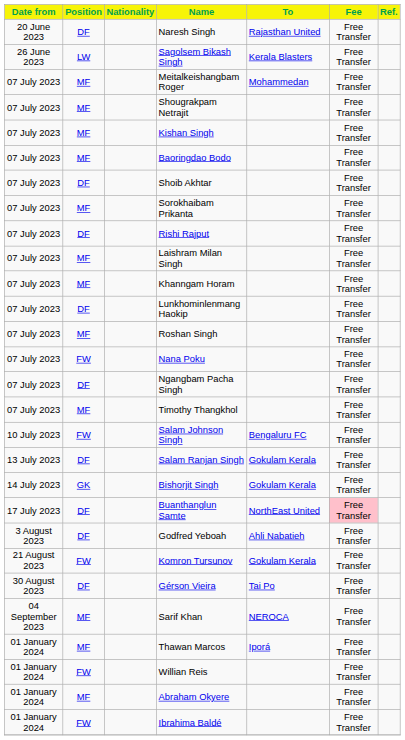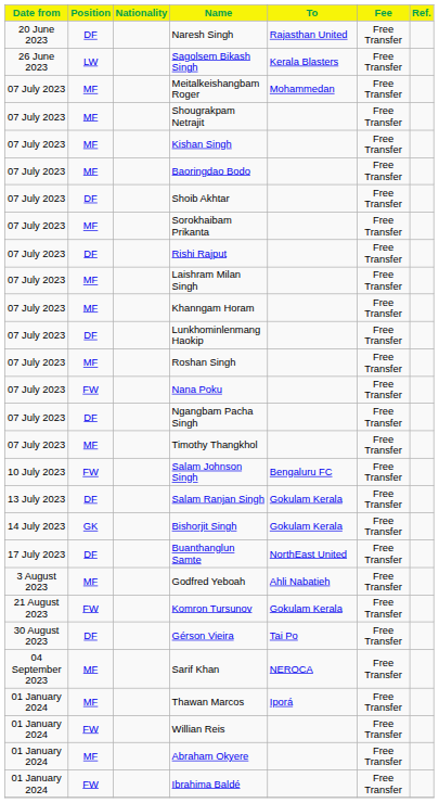 <table class="wikitable"  style="text-align:center; font-size:90%; ">
 <tr>
 <th style="background:#F7F408; color:#00A050; width:120px;">Date from</th>
 <th style="background:#F7F408; color:#00A050; width:50px;">Position</th>
 <th style="background:#F7F408; color:#00A050; width:50px;">Nationality</th>
 <th style="background:#F7F408; color:#00A050; width:150px;">Name</th>
 <th style="background:#F7F408; color:#00A050; width:200px;">To</th>
 <th style="background:#F7F408; color:#00A050; width:110px;">Fee</th>
 <th style="background:#F7F408; color:#00A050; width:25px;">Ref.</th>
 </tr>
 <tr>
 <td>20 June 2023</td>
 <td style="text-align:center;"><a href='#'>DF</a></td>
 <td style="text-align:center;"></td>
 <td style="text-align:left;">Naresh Singh</td>
 <td style="text-align:left;"><a href='#'>Rajasthan United</a></td>
 <td>Free Transfer</td>
 <td></td>
 </tr>
 <tr>
 <td>26 June 2023</td>
 <td style="text-align:center;"><a href='#'>LW</a></td>
 <td style="text-align:center;"></td>
 <td style="text-align:left;"><a href='#'>Sagolsem Bikash Singh</a></td>
 <td style="text-align:left;"><a href='#'>Kerala Blasters</a></td>
 <td>Free Transfer</td>
 <td></td>
 </tr>
 <tr>
 <td>07 July 2023</td>
 <td style="text-align:center;"><a href='#'>MF</a></td>
 <td style="text-align:center;"></td>
 <td style="text-align:left;">Meitalkeishangbam Roger</td>
 <td style="text-align:left;"><a href='#'>Mohammedan</a></td>
 <td>Free Transfer</td>
 <td></td>
 </tr>
 <tr>
 <td>07 July 2023</td>
 <td style="text-align:center;"><a href='#'>MF</a></td>
 <td style="text-align:center;"></td>
 <td style="text-align:left;">Shougrakpam Netrajit</td>
 <td style="text-align:left;"></td>
 <td>Free Transfer</td>
 <td></td>
 </tr>
 <tr>
 <td>07 July 2023</td>
 <td style="text-align:center;"><a href='#'>MF</a></td>
 <td style="text-align:center;"></td>
 <td style="text-align:left;"><a href='#'>Kishan Singh</a></td>
 <td style="text-align:left;"></td>
 <td>Free Transfer</td>
 <td></td>
 </tr>
 <tr>
 <td>07 July 2023</td>
 <td style="text-align:center;"><a href='#'>MF</a></td>
 <td style="text-align:center;"></td>
 <td style="text-align:left;"><a href='#'>Baoringdao Bodo</a></td>
 <td style="text-align:left;"></td>
 <td>Free Transfer</td>
 <td></td>
 </tr>
 <tr>
 <td>07 July 2023</td>
 <td style="text-align:center;"><a href='#'>DF</a></td>
 <td style="text-align:center;"></td>
 <td style="text-align:left;">Shoib Akhtar</td>
 <td style="text-align:left;"></td>
 <td>Free Transfer</td>
 <td></td>
 </tr>
 <tr>
 <td>07 July 2023</td>
 <td style="text-align:center;"><a href='#'>MF</a></td>
 <td style="text-align:center;"></td>
 <td style="text-align:left;">Sorokhaibam Prikanta</td>
 <td style="text-align:left;"></td>
 <td>Free Transfer</td>
 <td></td>
 </tr>
 <tr>
 <td>07 July 2023</td>
 <td style="text-align:center;"><a href='#'>DF</a></td>
 <td style="text-align:center;"></td>
 <td style="text-align:left;"><a href='#'>Rishi Rajput</a></td>
 <td style="text-align:left;"></td>
 <td>Free Transfer</td>
 <td></td>
 </tr>
 <tr>
 <td>07 July 2023</td>
 <td style="text-align:center;"><a href='#'>MF</a></td>
 <td style="text-align:center;"></td>
 <td style="text-align:left;">Laishram Milan Singh</td>
 <td style="text-align:left;"></td>
 <td>Free Transfer</td>
 <td></td>
 </tr>
 <tr>
 <td>07 July 2023</td>
 <td style="text-align:center;"><a href='#'>MF</a></td>
 <td style="text-align:center;"></td>
 <td style="text-align:left;">Khanngam Horam</td>
 <td style="text-align:left;"></td>
 <td>Free Transfer</td>
 <td></td>
 </tr>
 <tr>
 <td>07 July 2023</td>
 <td style="text-align:center;"><a href='#'>DF</a></td>
 <td style="text-align:center;"></td>
 <td style="text-align:left;">Lunkhominlenmang Haokip</td>
 <td style="text-align:left;"></td>
 <td>Free Transfer</td>
 <td></td>
 </tr>
 <tr>
 <td>07 July 2023</td>
 <td style="text-align:center;"><a href='#'>MF</a></td>
 <td style="text-align:center;"></td>
 <td style="text-align:left;">Roshan Singh</td>
 <td style="text-align:left;"></td>
 <td>Free Transfer</td>
 <td></td>
 </tr>
 <tr>
 <td>07 July 2023</td>
 <td style="text-align:center;"><a href='#'>FW</a></td>
 <td style="text-align:center;"></td>
 <td style="text-align:left;"><a href='#'>Nana Poku</a></td>
 <td style="text-align:left;"></td>
 <td>Free Transfer</td>
 <td></td>
 </tr>
 <tr>
 <td>07 July 2023</td>
 <td style="text-align:center;"><a href='#'>DF</a></td>
 <td style="text-align:center;"></td>
 <td style="text-align:left;">Ngangbam Pacha Singh</td>
 <td style="text-align:left;"></td>
 <td>Free Transfer</td>
 <td></td>
 </tr>
 <tr>
 <td>07 July 2023</td>
 <td style="text-align:center;"><a href='#'>MF</a></td>
 <td style="text-align:center;"></td>
 <td style="text-align:left;">Timothy Thangkhol</td>
 <td style="text-align:left;"></td>
 <td>Free Transfer</td>
 <td></td>
 </tr>
 <tr>
 <td>10 July 2023</td>
 <td style="text-align:center;"><a href='#'>FW</a></td>
 <td style="text-align:center;"></td>
 <td style="text-align:left;"><a href='#'>Salam Johnson Singh</a></td>
 <td style="text-align:left;"><a href='#'>Bengaluru FC</a></td>
 <td>Free Transfer</td>
 <td></td>
 </tr>
 <tr>
 <td>13 July 2023</td>
 <td style="text-align:center;"><a href='#'>DF</a></td>
 <td style="text-align:center;"></td>
 <td style="text-align:left;"><a href='#'>Salam Ranjan Singh</a></td>
 <td style="text-align:left;"><a href='#'>Gokulam Kerala</a></td>
 <td>Free Transfer</td>
 <td></td>
 </tr>
 <tr>
 <td>14 July 2023</td>
 <td style="text-align:center;"><a href='#'>GK</a></td>
 <td style="text-align:center;"></td>
 <td style="text-align:left;"><a href='#'>Bishorjit Singh</a></td>
 <td style="text-align:left;"><a href='#'>Gokulam Kerala</a></td>
 <td>Free Transfer</td>
 <td></td>
 </tr>
 <tr>
 <td>17 July 2023</td>
 <td style="text-align:center;"><a href='#'>DF</a></td>
 <td style="text-align:center;"></td>
 <td style="text-align:left;"><a href='#'>Buanthanglun Samte</a></td>
 <td style="text-align:left;"><a href='#'>NorthEast United</a></td>
-<td style="background: pink;">Free Transfer</td>
+<td>Free Transfer</td>
 <td></td>
 </tr>
 <tr>
 <td>3 August 2023</td>
-<td style="text-align:center;"><a href='#'>DF</a></td>
+<td style="text-align:center;"><a href='#'>MF</a></td>
 <td style="text-align:center;"></td>
 <td style="text-align:left;">Godfred Yeboah</td>
 <td style="text-align:left;"> <a href='#'>Ahli Nabatieh</a></td>
 <td>Free Transfer</td>
 <td></td>
 </tr>
 <tr>
 <td>21 August 2023</td>
 <td style="text-align:center;"><a href='#'>FW</a></td>
 <td style="text-align:center;"></td>
 <td style="text-align:left;"><a href='#'>Komron Tursunov</a></td>
 <td style="text-align:left;"><a href='#'>Gokulam Kerala</a></td>
 <td>Free Transfer</td>
 <td></td>
 </tr>
 <tr>
 <td>30 August 2023</td>
 <td style="text-align:center;"><a href='#'>DF</a></td>
 <td style="text-align:center;"></td>
 <td style="text-align:left;"><a href='#'>Gérson Vieira</a></td>
 <td style="text-align:left;"> <a href='#'>Tai Po</a></td>
 <td>Free Transfer</td>
 <td></td>
 </tr>
 <tr>
 <td>04 September 2023</td>
 <td style="text-align:center;"><a href='#'>MF</a></td>
 <td style="text-align:center;"></td>
 <td style="text-align:left;">Sarif Khan</td>
 <td style="text-align:left;"><a href='#'>NEROCA</a></td>
 <td>Free Transfer</td>
 <td></td>
 </tr>
 <tr>
 <td>01 January 2024</td>
 <td style="text-align:center;"><a href='#'>MF</a></td>
 <td style="text-align:center;"></td>
 <td style="text-align:left;">Thawan Marcos</td>
 <td style="text-align:left;"> <a href='#'>Iporá</a></td>
 <td>Free Transfer</td>
 <td></td>
 </tr>
 <tr>
 <td>01 January 2024</td>
 <td style="text-align:center;"><a href='#'>FW</a></td>
 <td style="text-align:center;"></td>
 <td style="text-align:left;">Willian Reis</td>
 <td style="text-align:left;"></td>
 <td>Free Transfer</td>
 <td></td>
 </tr>
 <tr>
 <td>01 January 2024</td>
 <td style="text-align:center;"><a href='#'>MF</a></td>
 <td style="text-align:center;"></td>
 <td style="text-align:left;"><a href='#'>Abraham Okyere</a></td>
 <td style="text-align:left;"></td>
 <td>Free Transfer</td>
 <td></td>
 </tr>
 <tr>
 <td>01 January 2024</td>
 <td style="text-align:center;"><a href='#'>FW</a></td>
 <td style="text-align:center;"></td>
 <td style="text-align:left;"><a href='#'>Ibrahima Baldé</a></td>
 <td style="text-align:left;"></td>
 <td>Free Transfer</td>
 <td></td>
 </tr>
 <tr>
 </tr>
 </table>
